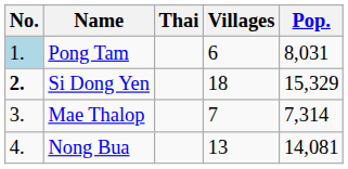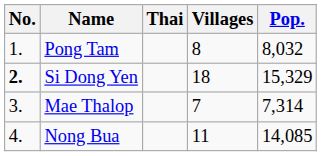 <table class="wikitable sortable">
 <tr>
 <th>No.</th>
 <th>Name</th>
 <th>Thai</th>
 <th>Villages</th>
 <th><a href='#'>Pop.</a></th>
 </tr>
 <tr>
-<td style="background: lightblue;">1.</td>
+<td>1.</td>
 <td><a href='#'>Pong Tam</a></td>
 <td></td>
-<td>6</td>
-<td>8,031</td>
+<td>8</td>
+<td>8,032</td>
 </tr>
 <tr>
 <td><strong>2.</strong></td>
 <td><a href='#'>Si Dong Yen</a></td>
 <td></td>
 <td>18</td>
 <td>15,329</td>
 </tr>
 <tr>
 <td>3.</td>
 <td><a href='#'>Mae Thalop</a></td>
 <td></td>
 <td>7</td>
 <td>7,314</td>
 </tr>
 <tr>
 <td>4.</td>
 <td><a href='#'>Nong Bua</a></td>
 <td></td>
-<td>13</td>
-<td>14,081</td>
+<td>11</td>
+<td>14,085</td>
 </tr>
 </table>
